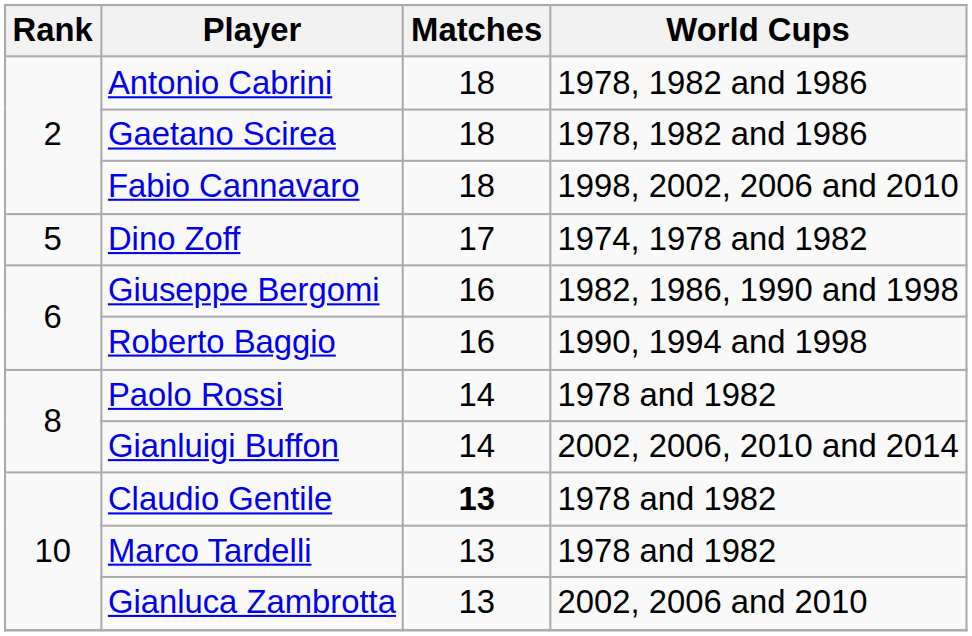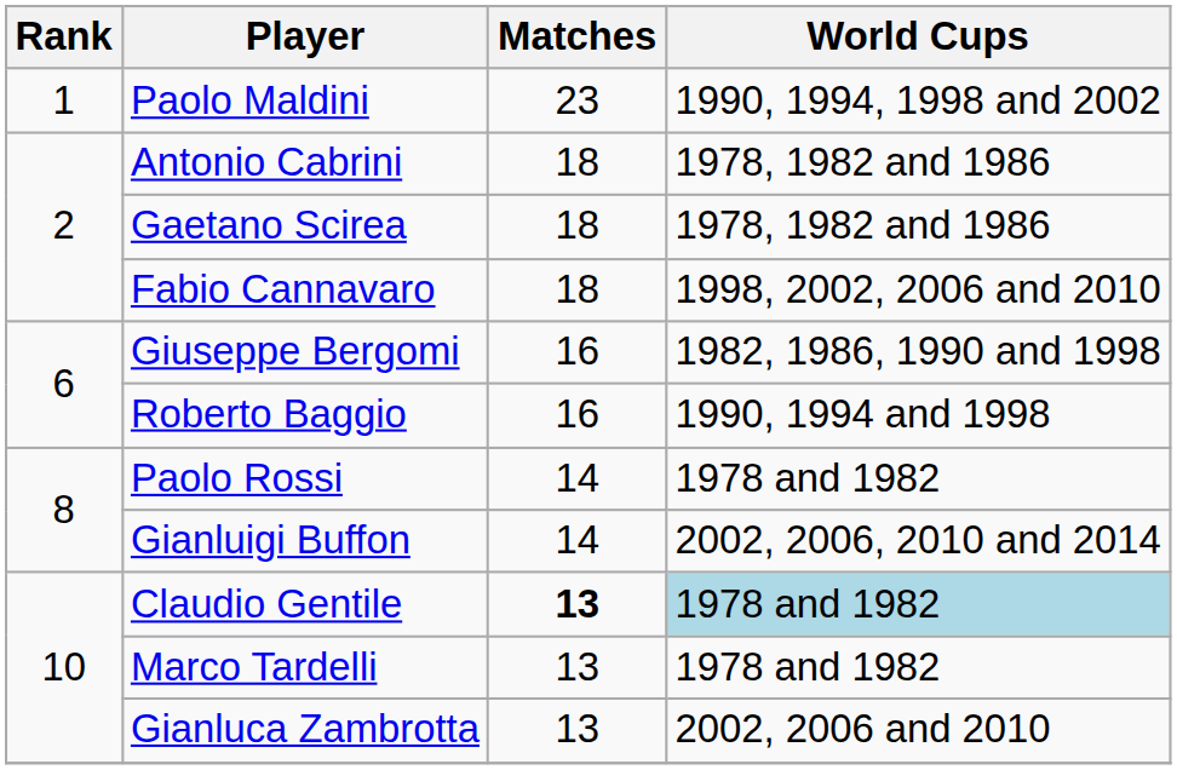 <table class="wikitable" style="text-align: left;">
 <tr>
 <th>Rank</th>
 <th>Player</th>
 <th>Matches</th>
 <th>World Cups</th>
+</tr>
+<tr>
+<td align=center>1</td>
+<td><a href='#'>Paolo Maldini</a></td>
+<td align=center>23</td>
+<td>1990, 1994, 1998 and 2002</td>
 </tr>
 <tr>
 <td rowspan=3 align=center>2</td>
 <td><a href='#'>Antonio Cabrini</a></td>
 <td align=center>18</td>
 <td>1978, 1982 and 1986</td>
 </tr>
 <tr>
 <td><a href='#'>Gaetano Scirea</a></td>
 <td align=center>18</td>
 <td>1978, 1982 and 1986</td>
 </tr>
 <tr>
 <td><a href='#'>Fabio Cannavaro</a></td>
 <td align=center>18</td>
 <td>1998, 2002, 2006 and 2010</td>
-</tr>
-<tr>
-<td align=center>5</td>
-<td><a href='#'>Dino Zoff</a></td>
-<td align=center>17</td>
-<td>1974, 1978 and 1982</td>
 </tr>
 <tr>
 <td rowspan=2 align=center>6</td>
 <td><a href='#'>Giuseppe Bergomi</a></td>
 <td align=center>16</td>
 <td>1982, 1986, 1990 and 1998</td>
 </tr>
 <tr>
 <td><a href='#'>Roberto Baggio</a></td>
 <td align=center>16</td>
 <td>1990, 1994 and 1998</td>
 </tr>
 <tr>
 <td rowspan=2 align=center>8</td>
 <td><a href='#'>Paolo Rossi</a></td>
 <td align=center>14</td>
 <td>1978 and 1982</td>
 </tr>
 <tr>
 <td><a href='#'>Gianluigi Buffon</a></td>
 <td align=center>14</td>
 <td>2002, 2006, 2010 and 2014</td>
 </tr>
 <tr>
 <td rowspan=3 align=center>10</td>
 <td><a href='#'>Claudio Gentile</a></td>
 <td align=center><strong>13</strong></td>
-<td>1978 and 1982</td>
+<td style="background: lightblue;">1978 and 1982</td>
 </tr>
 <tr>
 <td><a href='#'>Marco Tardelli</a></td>
 <td align=center>13</td>
 <td>1978 and 1982</td>
 </tr>
 <tr>
 <td><a href='#'>Gianluca Zambrotta</a></td>
 <td align=center>13</td>
 <td>2002, 2006 and 2010</td>
 </tr>
 <tr>
 </tr>
 </table>
